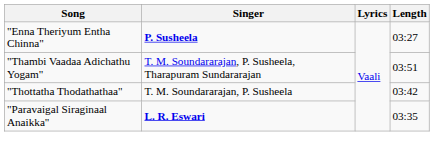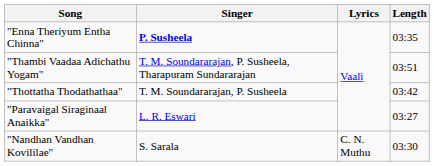 <table class="wikitable">
 <tr>
 <th>Song</th>
 <th>Singer</th>
 <th>Lyrics</th>
 <th>Length</th>
 </tr>
 <tr>
 <td>"Enna Theriyum Entha Chinna"</td>
 <td><strong><a href='#'>P. Susheela</a></strong></td>
 <td rowspan=4><a href='#'>Vaali</a></td>
-<td>03:27</td>
+<td>03:35</td>
 </tr>
 <tr>
 <td>"Thambi Vaadaa Adichathu Yogam"</td>
 <td><a href='#'>T. M. Soundararajan</a>, P. Susheela, Tharapuram Sundararajan</td>
 <td>03:51</td>
 </tr>
 <tr>
 <td>"Thottatha Thodathathaa"</td>
 <td>T. M. Soundararajan, P. Susheela</td>
 <td>03:42</td>
 </tr>
 <tr>
 <td>"Paravaigal Siraginaal Anaikka"</td>
-<td><strong><a href='#'>L. R. Eswari</a></strong></td>
-<td>03:35</td>
+<td><a href='#'>L. R. Eswari</a></td>
+<td>03:27</td>
+</tr>
+<tr>
+<td>"Nandhan Vandhan Kovililae"</td>
+<td>S. Sarala</td>
+<td>C. N. Muthu</td>
+<td>03:30</td>
 </tr>
 </table>
